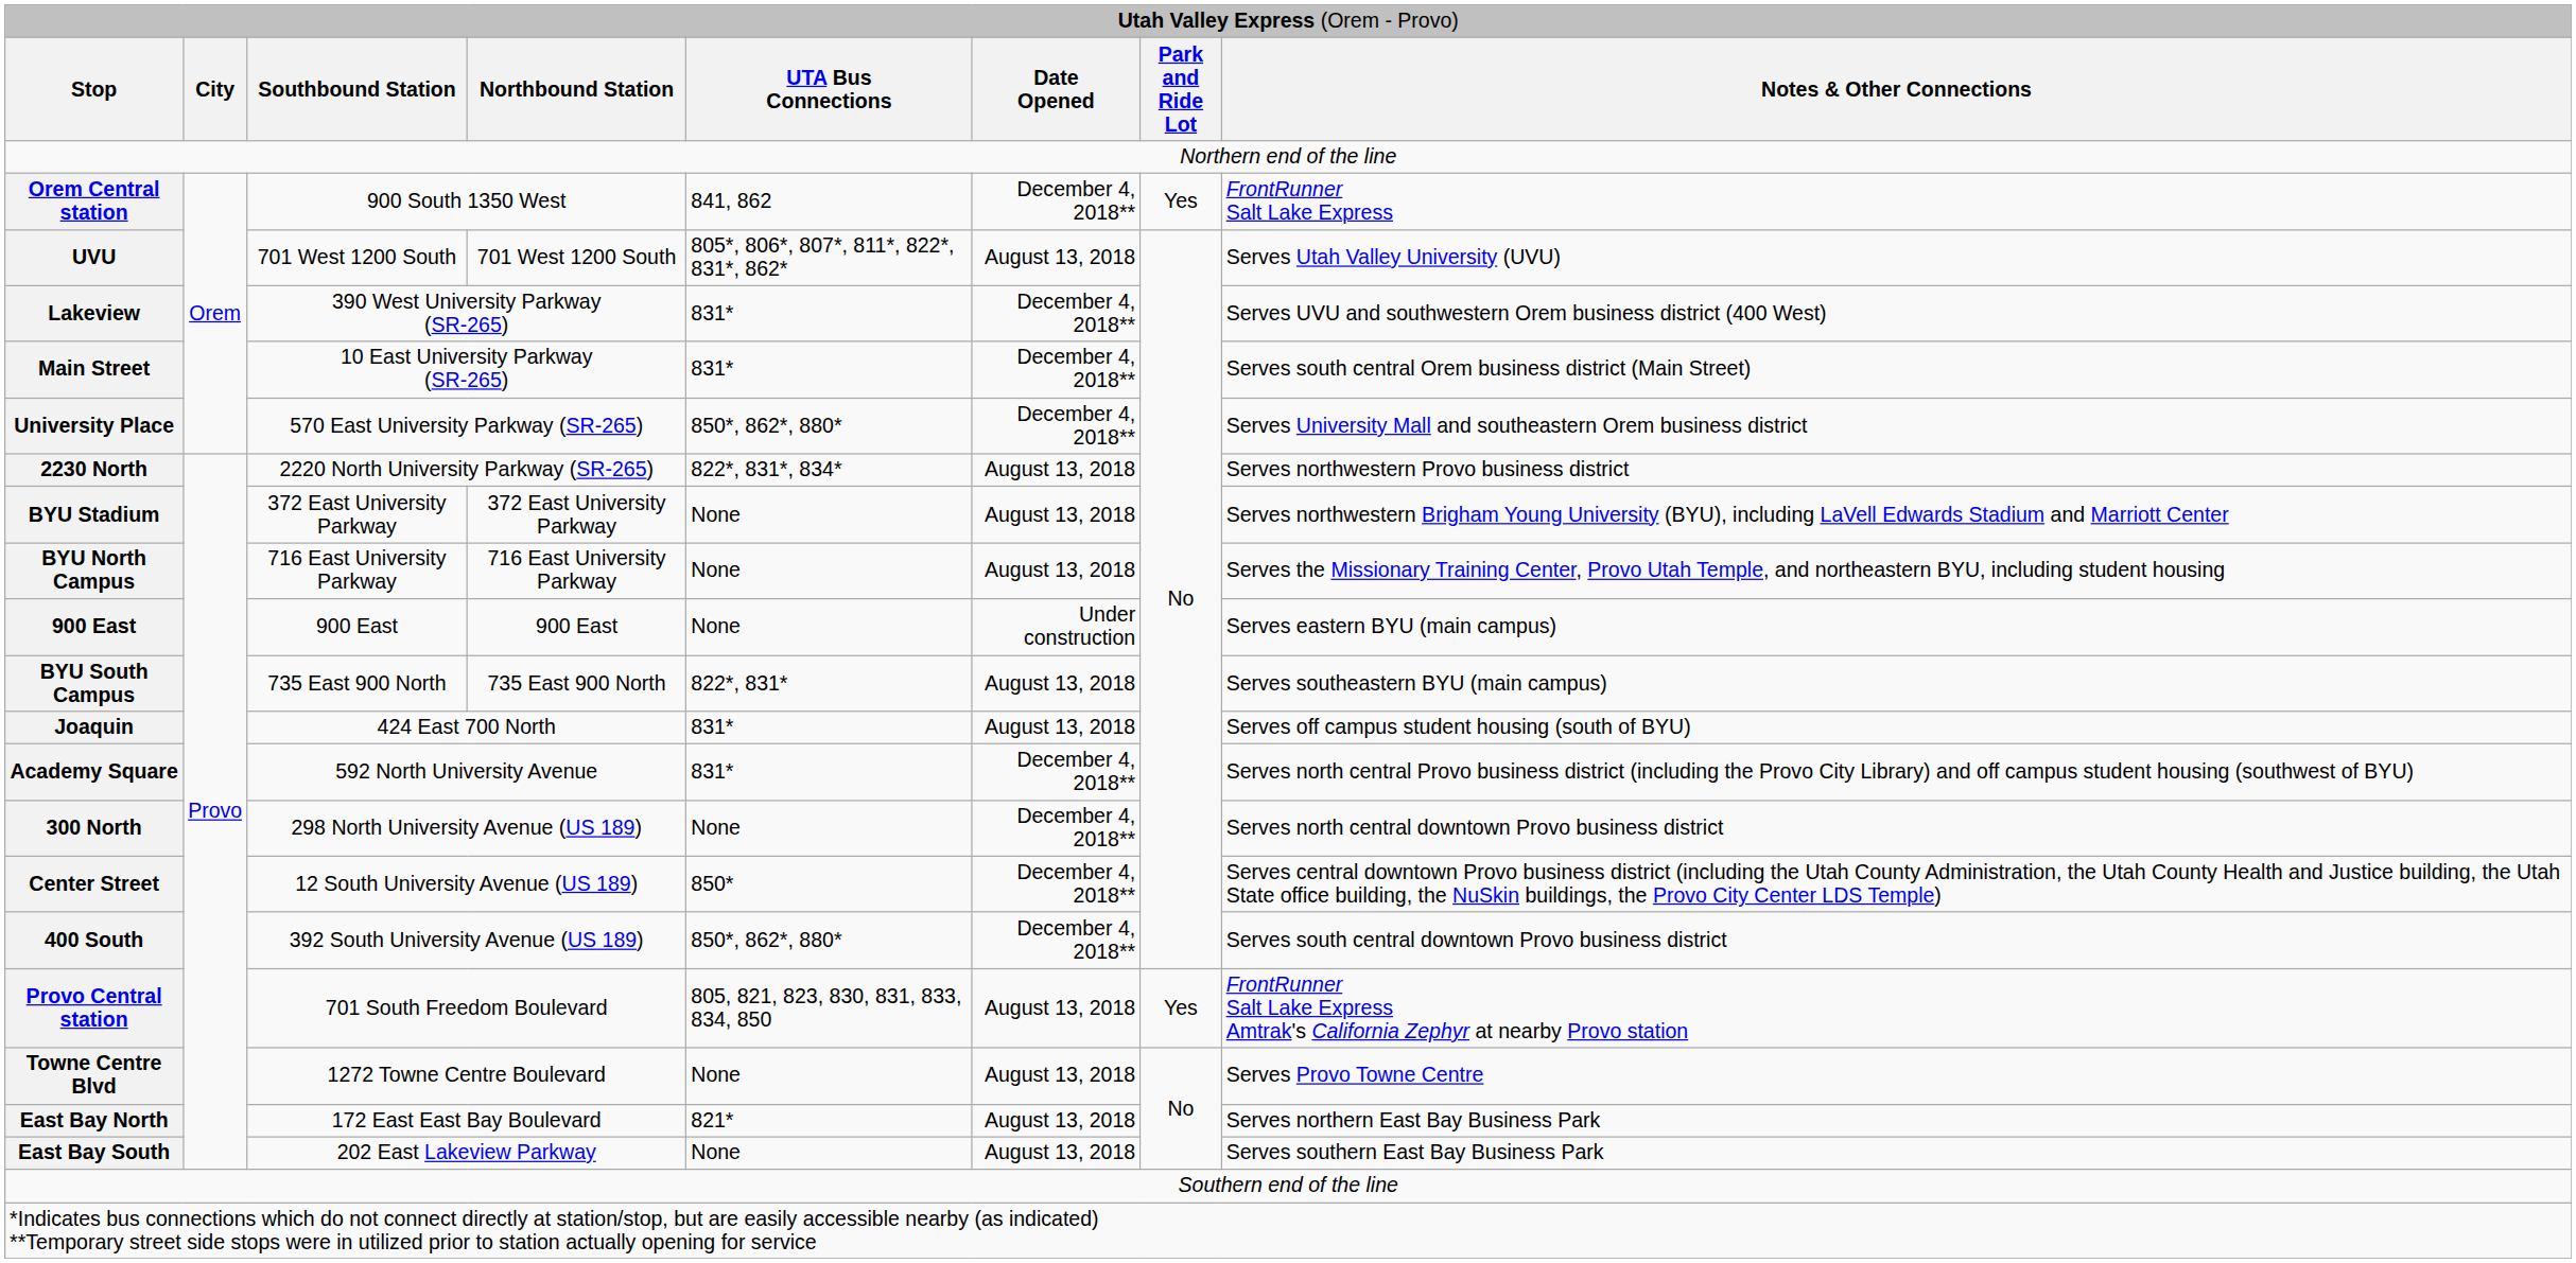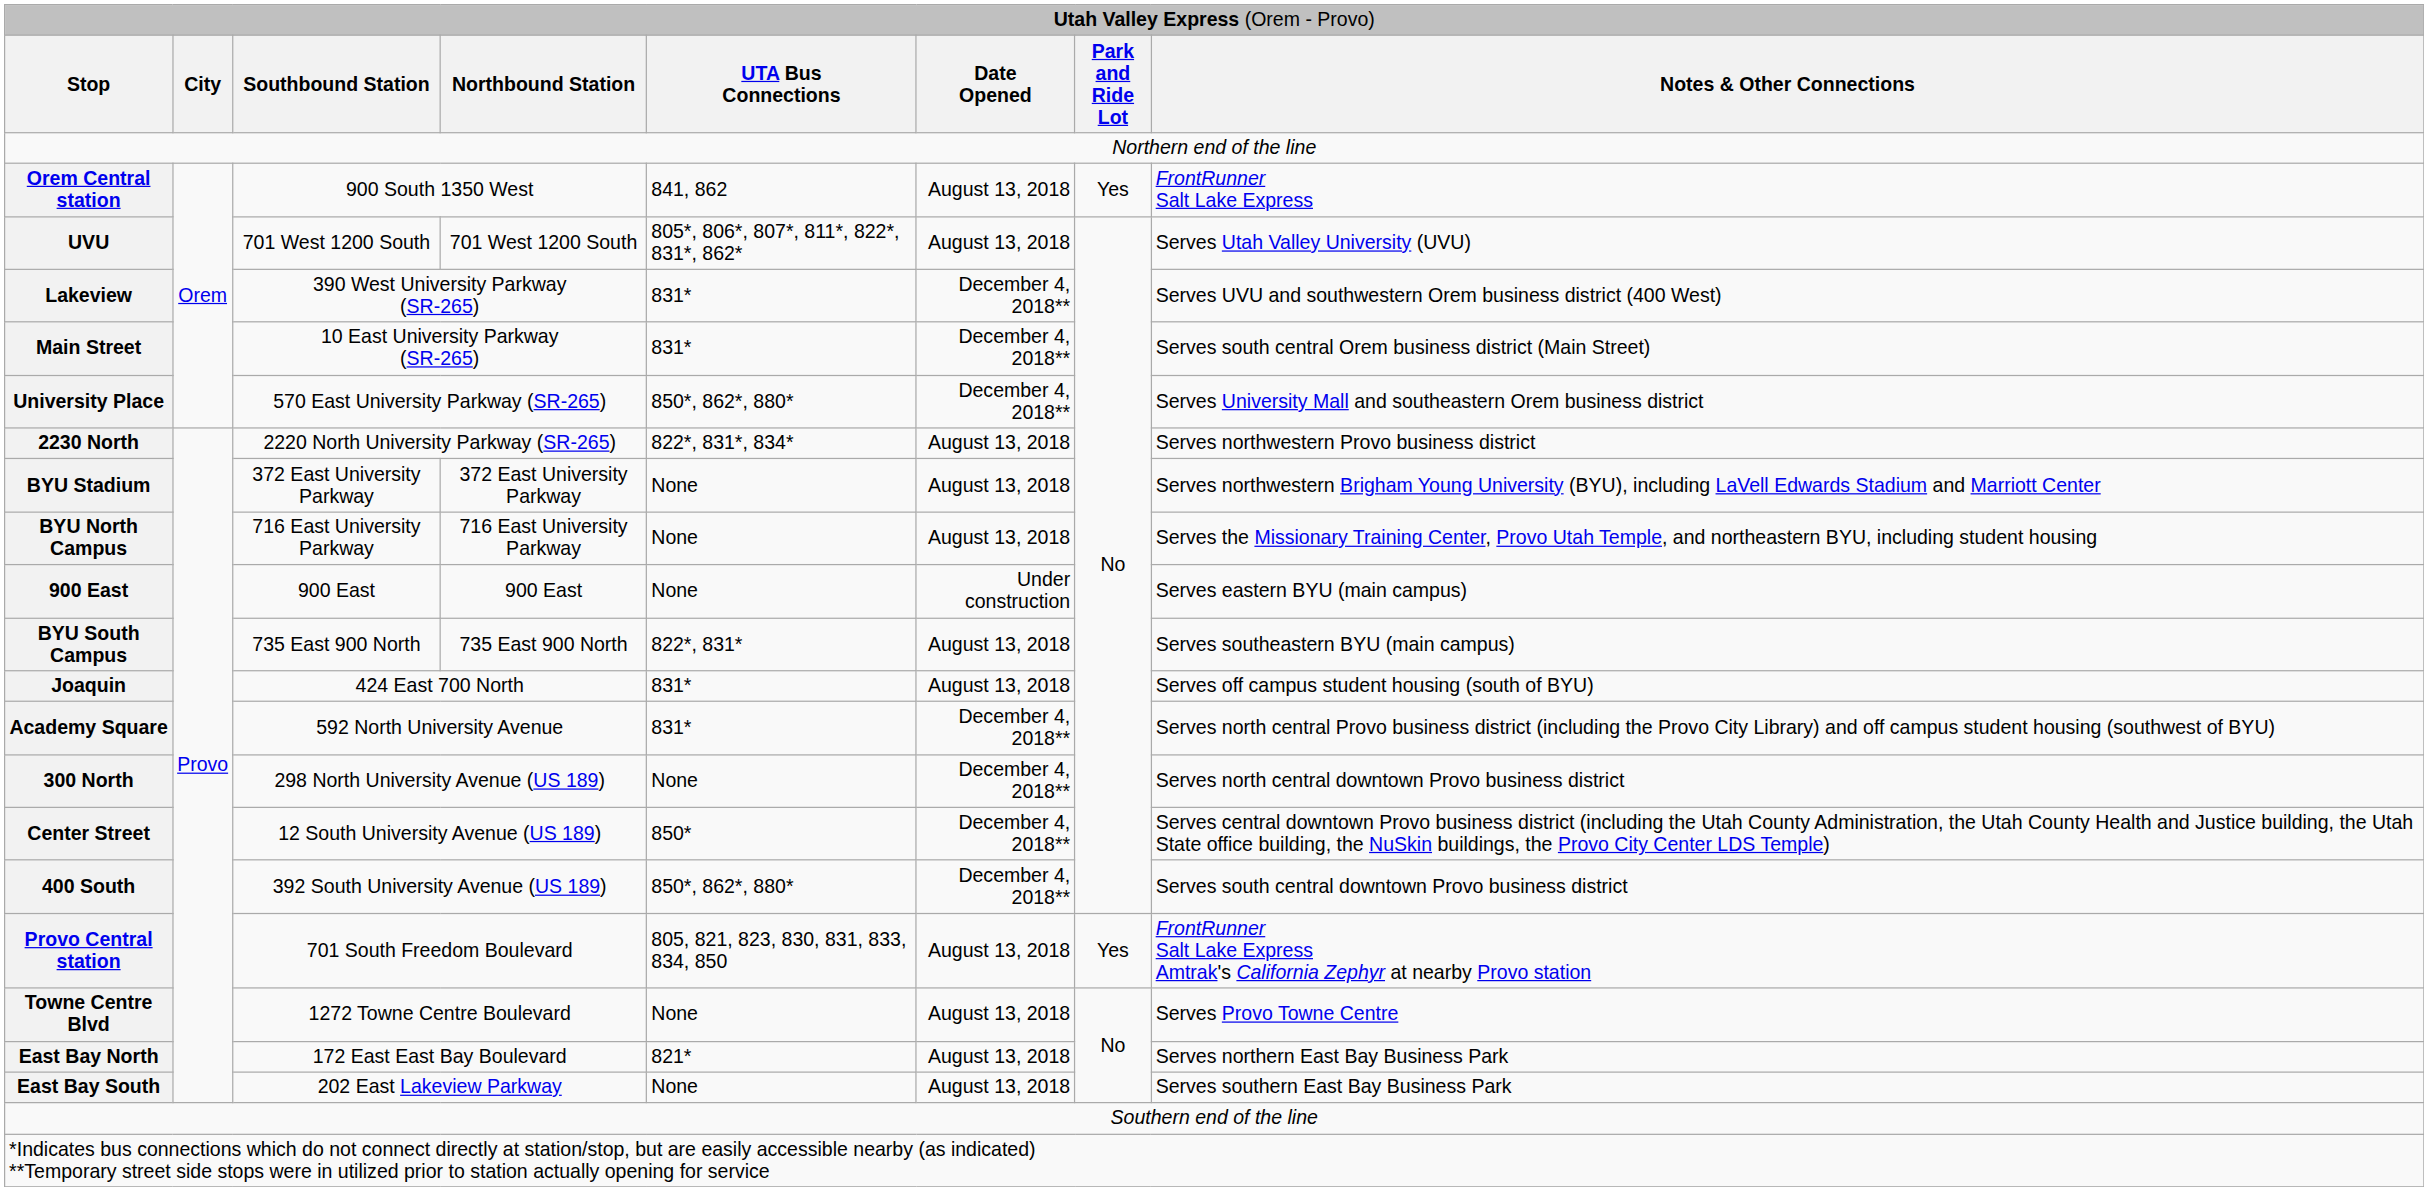 <table class="wikitable" style="margin:0.5em auto">
 <tr bgcolor=#C0C0C0>
 <td colspan=8 align=center><span><strong>Utah Valley Express</strong> (Orem - Provo)</span></td>
 </tr>
 <tr>
 <th>Stop</th>
 <th>City</th>
 <th>Southbound Station</th>
 <th>Northbound Station</th>
 <th><a href='#'>UTA</a> Bus<br>Connections<br></th>
 <th>Date<br>Opened</th>
 <th><a href='#'>Park and<br>Ride Lot</a></th>
 <th>Notes & Other Connections</th>
 </tr>
 <tr>
 <td align=center colspan=8><em>Northern end of the line</em></td>
 </tr>
 <tr>
 <th><a href='#'>Orem Central station</a></th>
 <td align=center rowspan=5><a href='#'>Orem</a></td>
 <td align=center colspan=2>900 South 1350 West</td>
 <td align=left>841, 862</td>
-<td align="right">December 4, 2018**</td>
+<td align="right">August 13, 2018</td>
 <td align=center>Yes</td>
 <td align=left> <em><a href='#'>FrontRunner</a></em><br><a href='#'>Salt Lake Express</a></td>
 </tr>
 <tr>
 <th>UVU</th>
 <td align=center>701 West 1200 South</td>
 <td align=center>701 West 1200 South</td>
 <td align=left>805*, 806*, 807*, 811*, 822*, 831*, 862*</td>
 <td align="right">August 13, 2018</td>
 <td align=center rowspan=14>No</td>
 <td align=left>Serves <a href='#'>Utah Valley University</a> (UVU)</td>
 </tr>
 <tr>
 <th>Lakeview</th>
 <td align=center colspan=2>390 West University Parkway<br>(<a href='#'>SR-265</a>)</td>
 <td align=left>831*</td>
 <td align="right">December 4, 2018**</td>
 <td align=left>Serves UVU and southwestern Orem business district (400 West)</td>
 </tr>
 <tr>
 <th>Main Street</th>
 <td align=center colspan=2>10 East University Parkway<br>(<a href='#'>SR-265</a>)</td>
 <td align=left>831*</td>
 <td align="right">December 4, 2018**</td>
 <td align=left>Serves south central Orem business district (Main Street)</td>
 </tr>
 <tr>
 <th>University Place</th>
 <td align=center colspan=2>570 East University Parkway (<a href='#'>SR-265</a>)</td>
 <td align=left>850*, 862*, 880*</td>
 <td align="right">December 4, 2018**</td>
 <td align=left>Serves <a href='#'>University Mall</a> and southeastern Orem business district</td>
 </tr>
 <tr>
 <th>2230 North</th>
 <td align=center rowspan=14><a href='#'>Provo</a></td>
 <td align=center colspan=2>2220 North University Parkway (<a href='#'>SR-265</a>)</td>
 <td align=left>822*, 831*, 834*</td>
 <td align="right">August 13, 2018</td>
 <td align=left>Serves northwestern Provo business district</td>
 </tr>
 <tr>
 <th>BYU Stadium</th>
 <td align=center>372 East University Parkway</td>
 <td align=center>372 East University Parkway</td>
 <td align=left>None</td>
 <td align="right">August 13, 2018</td>
 <td align=left>Serves northwestern <a href='#'>Brigham Young University</a> (BYU), including <a href='#'>LaVell Edwards Stadium</a> and <a href='#'>Marriott Center</a></td>
 </tr>
 <tr>
 <th>BYU North Campus</th>
 <td align=center>716 East University Parkway</td>
 <td align=center>716 East University Parkway</td>
 <td align=left>None</td>
 <td align="right">August 13, 2018</td>
 <td align=left>Serves the <a href='#'>Missionary Training Center</a>, <a href='#'>Provo Utah Temple</a>, and northeastern BYU, including student housing</td>
 </tr>
 <tr>
 <th>900 East</th>
 <td align=center>900 East</td>
 <td align=center>900 East</td>
 <td align=left>None</td>
 <td align="right">Under construction</td>
 <td align=left>Serves eastern BYU (main campus)</td>
 </tr>
 <tr>
 <th>BYU South Campus</th>
 <td align=center>735 East 900 North</td>
 <td align=center>735 East 900 North</td>
 <td align=left>822*, 831*</td>
 <td align="right">August 13, 2018</td>
 <td align=left>Serves southeastern BYU (main campus)</td>
 </tr>
 <tr>
 <th>Joaquin</th>
 <td align=center colspan=2>424 East 700 North</td>
 <td align=left>831*</td>
 <td align="right">August 13, 2018</td>
 <td align=left>Serves off campus student housing (south of BYU)</td>
 </tr>
 <tr>
 <th>Academy Square</th>
 <td align=center colspan=2>592 North University Avenue</td>
 <td align=left>831*</td>
 <td align="right">December 4, 2018**</td>
 <td align=left>Serves north central Provo business district (including the Provo City Library) and off campus student housing (southwest of BYU)</td>
 </tr>
 <tr>
 <th>300 North</th>
 <td align=center colspan=2>298 North University Avenue (<a href='#'>US 189</a>)</td>
 <td align=left>None</td>
 <td align="right">December 4, 2018**</td>
 <td align=left>Serves north central downtown Provo business district</td>
 </tr>
 <tr>
 <th>Center Street</th>
 <td align=center colspan=2>12 South University Avenue (<a href='#'>US 189</a>)</td>
 <td align=left>850*</td>
 <td align="right">December 4, 2018**</td>
 <td align=left>Serves central downtown Provo business district (including the Utah County Administration, the Utah County Health and Justice building, the Utah State office building, the <a href='#'>NuSkin</a> buildings, the <a href='#'>Provo City Center LDS Temple</a>)</td>
 </tr>
 <tr>
 <th>400 South</th>
 <td align=center colspan=2>392 South University Avenue (<a href='#'>US 189</a>)</td>
 <td align=left>850*, 862*, 880*</td>
 <td align="right">December 4, 2018**</td>
 <td align=left>Serves south central downtown Provo business district</td>
 </tr>
 <tr>
 <th><a href='#'>Provo Central station</a></th>
 <td align=center colspan=2>701 South Freedom Boulevard</td>
 <td align=left>805, 821, 823, 830, 831, 833, 834, 850</td>
 <td align="right">August 13, 2018</td>
 <td align=center>Yes</td>
 <td align=left> <em><a href='#'>FrontRunner</a></em><br><a href='#'>Salt Lake Express</a><br><a href='#'>Amtrak</a>'s <em><a href='#'>California Zephyr</a></em> at nearby <a href='#'>Provo station</a></td>
 </tr>
 <tr>
 <th>Towne Centre Blvd</th>
 <td align=center colspan=2>1272 Towne Centre Boulevard</td>
 <td align=left>None</td>
 <td align="right">August 13, 2018</td>
 <td align=center rowspan=3>No</td>
 <td align=left>Serves <a href='#'>Provo Towne Centre</a></td>
 </tr>
 <tr>
 <th>East Bay North<br></th>
 <td align=center colspan=2>172 East East Bay Boulevard</td>
 <td align=left>821*</td>
 <td align="right">August 13, 2018</td>
 <td align=left>Serves northern East Bay Business Park</td>
 </tr>
 <tr>
 <th>East Bay South</th>
 <td align=center colspan=2>202 East <a href='#'>Lakeview Parkway</a></td>
 <td align=left>None</td>
 <td align="right">August 13, 2018</td>
 <td align=left>Serves southern East Bay Business Park</td>
 </tr>
 <tr>
 <td align=center colspan=8><em>Southern end of the line</em></td>
 </tr>
 <tr>
 <td align=left colspan=8>*Indicates bus connections which do not connect directly at station/stop, but are easily accessible nearby (as indicated)<br>**Temporary street side stops were in utilized prior to station actually opening for service</td>
 </tr>
 </table>
